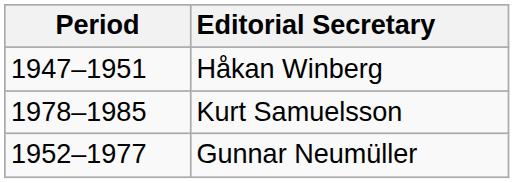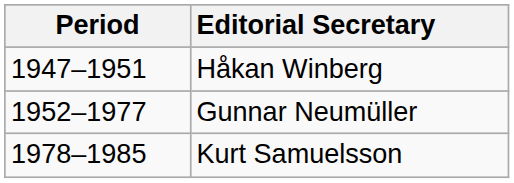 <table class="wikitable">
 <tr>
 <th>Period</th>
 <th>Editorial Secretary         </th>
 </tr>
 <tr>
 <td>1947–1951     </td>
 <td>Håkan Winberg</td>
 </tr>
 <tr>
+<td>1952–1977</td>
+<td>Gunnar Neumüller</td>
+</tr>
+<tr>
 <td>1978–1985</td>
 <td>Kurt Samuelsson</td>
 </tr>
-<tr>
-<td>1952–1977</td>
-<td>Gunnar Neumüller</td>
-</tr>
 </table>
